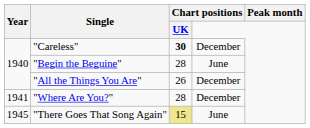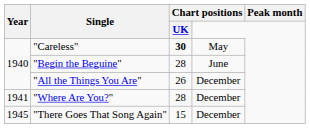 <table class="wikitable" style="text-align: center">
 <tr>
 <th rowspan="2">Year</th>
 <th rowspan="2">Single</th>
 <th colspan="2">Chart positions</th>
 <th colspan="2">Peak month</th>
 </tr>
 <tr>
 <th><a href='#'>UK</a></th>
 </tr>
 <tr>
 <td rowspan=3>1940</td>
 <td style="text-align:left">"Careless"</td>
 <td style="text-align:center;"><strong>30</strong></td>
-<td style="text-align:center;">December</td>
+<td style="text-align:center;">May</td>
 </tr>
 <tr>
 <td style="text-align:left">"<a href='#'>Begin the Beguine</a>"</td>
 <td style="text-align:center;">28</td>
 <td style="text-align:center;">June</td>
 </tr>
 <tr>
 <td style="text-align:left">"<a href='#'>All the Things You Are</a>"</td>
 <td style="text-align:center;">26</td>
 <td style="text-align:center;">December</td>
 </tr>
 <tr>
 <td rowspan=1>1941</td>
 <td style="text-align:left">"<a href='#'>Where Are You?</a>"</td>
 <td style="text-align:center;">28</td>
 <td style="text-align:center;">December</td>
 </tr>
 <tr>
 <td rowspan=1>1945</td>
 <td style="text-align:left">"There Goes That Song Again"</td>
-<td style="background: khaki; text-align:center;">15</td>
-<td style="text-align:center;">June</td>
+<td style="text-align:center;">15</td>
+<td style="text-align:center;">December</td>
 </tr>
 </table>
